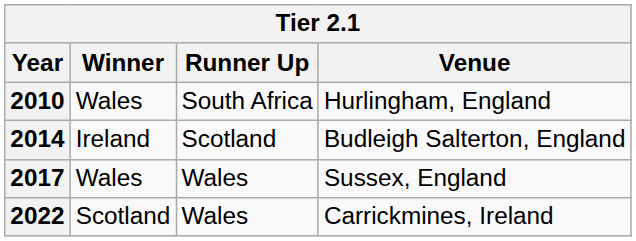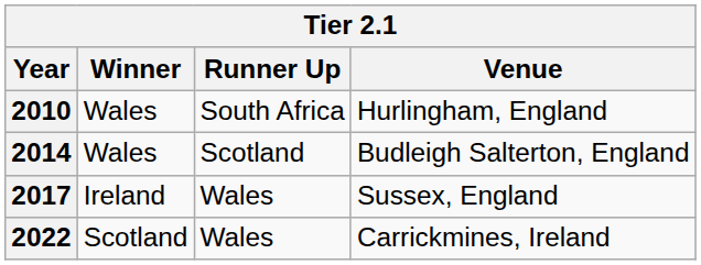 <table class="wikitable">
 <tr>
 <th colspan= "4">Tier 2.1</th>
 </tr>
 <tr>
 <th>Year</th>
 <th>Winner</th>
 <th>Runner Up</th>
 <th>Venue</th>
 </tr>
 <tr>
 <th>2010</th>
 <td> Wales</td>
 <td> South Africa</td>
 <td>Hurlingham, England</td>
 </tr>
 <tr>
 <th>2014</th>
-<td> Ireland</td>
+<td> Wales</td>
 <td> Scotland</td>
 <td>Budleigh Salterton, England</td>
 </tr>
 <tr>
 <th>2017</th>
-<td> Wales</td>
+<td> Ireland</td>
 <td> Wales</td>
 <td>Sussex, England</td>
 </tr>
 <tr>
 <th>2022</th>
 <td> Scotland</td>
 <td> Wales</td>
 <td>Carrickmines, Ireland</td>
 </tr>
 </table>
